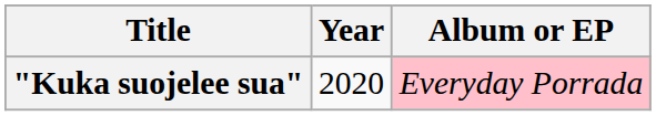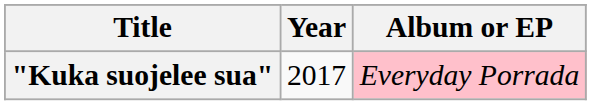 <table class="wikitable plainrowheaders" style="text-align:center;">
 <tr>
 <th scope="col">Title</th>
 <th scope="col">Year</th>
 <th scope="col">Album or EP</th>
 </tr>
 <tr>
 <th scope="row">"Kuka suojelee sua"<br></th>
-<td>2020</td>
+<td>2017</td>
 <td style="background: pink;"><em>Everyday Porrada</em></td>
 </tr>
 </table>
